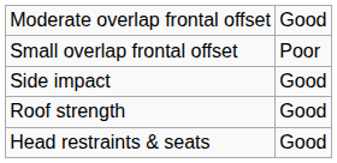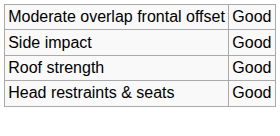 <table class="wikitable">
 <tr>
 <td>Moderate overlap frontal offset</td>
 <td>Good</td>
-</tr>
-<tr>
-<td>Small overlap frontal offset</td>
-<td>Poor</td>
 </tr>
 <tr>
 <td>Side impact</td>
 <td>Good</td>
 </tr>
 <tr>
 <td>Roof strength</td>
 <td>Good</td>
 </tr>
 <tr>
 <td>Head restraints & seats</td>
 <td>Good</td>
 </tr>
 </table>
